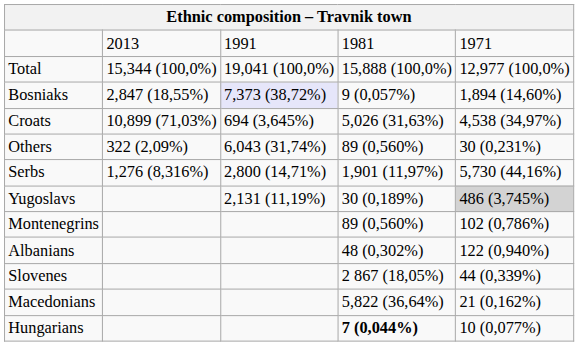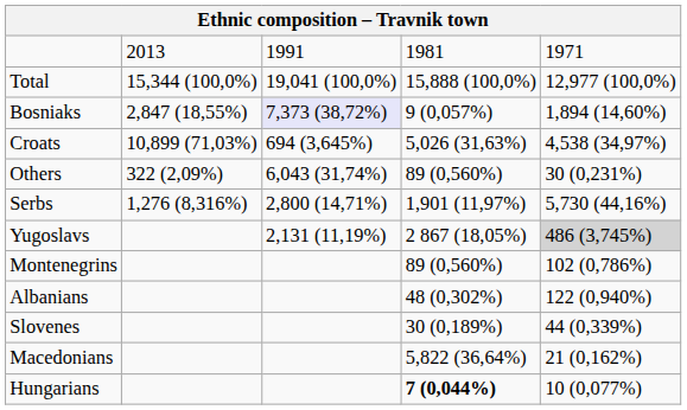 <table class="wikitable">
 <tr>
 <th colspan="8">Ethnic composition – Travnik town</th>
 </tr>
 <tr>
 <td></td>
 <td>2013</td>
 <td>1991</td>
 <td>1981</td>
 <td>1971</td>
 </tr>
 <tr>
 <td>Total</td>
 <td>15,344 (100,0%)</td>
 <td>19,041 (100,0%)</td>
 <td>15,888 (100,0%)</td>
 <td>12,977 (100,0%)</td>
 </tr>
 <tr>
 <td>Bosniaks</td>
 <td>2,847 (18,55%)</td>
 <td style="background: lavender;">7,373 (38,72%)</td>
 <td>9 (0,057%)</td>
 <td>1,894 (14,60%)</td>
 </tr>
 <tr>
 <td>Croats</td>
 <td>10,899 (71,03%)</td>
 <td>694 (3,645%)</td>
 <td>5,026 (31,63%)</td>
 <td>4,538 (34,97%)</td>
 </tr>
 <tr>
 <td>Others</td>
 <td>322 (2,09%)</td>
 <td>6,043 (31,74%)</td>
 <td>89 (0,560%)</td>
 <td>30 (0,231%)</td>
 </tr>
 <tr>
 <td>Serbs</td>
 <td>1,276 (8,316%)</td>
 <td>2,800 (14,71%)</td>
 <td>1,901 (11,97%)</td>
 <td>5,730 (44,16%)</td>
 </tr>
 <tr>
 <td>Yugoslavs</td>
 <td></td>
 <td>2,131 (11,19%)</td>
-<td>30 (0,189%)</td>
+<td>2 867 (18,05%)</td>
 <td style="background: lightgrey;">486 (3,745%)</td>
 </tr>
 <tr>
 <td>Montenegrins</td>
 <td></td>
 <td></td>
 <td>89 (0,560%)</td>
 <td>102 (0,786%)</td>
 </tr>
 <tr>
 <td>Albanians</td>
 <td></td>
 <td></td>
 <td>48 (0,302%)</td>
 <td>122 (0,940%)</td>
 </tr>
 <tr>
 <td>Slovenes</td>
 <td></td>
 <td></td>
-<td>2 867 (18,05%)</td>
+<td>30 (0,189%)</td>
 <td>44 (0,339%)</td>
 </tr>
 <tr>
 <td>Macedonians</td>
 <td></td>
 <td></td>
 <td>5,822 (36,64%)</td>
 <td>21 (0,162%)</td>
 </tr>
 <tr>
 <td>Hungarians</td>
 <td></td>
 <td></td>
 <td><strong>7 (0,044%)</strong></td>
 <td>10 (0,077%)</td>
 </tr>
 </table>
